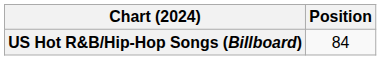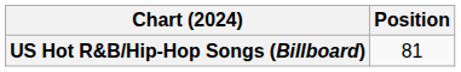 <table class="wikitable sortable plainrowheaders" style="text-align:center">
 <tr>
 <th scope="col">Chart (2024)</th>
 <th scope="col">Position</th>
 </tr>
 <tr>
 <th scope="row">US Hot R&B/Hip-Hop Songs (<em>Billboard</em>)</th>
-<td>84</td>
+<td>81</td>
 </tr>
 </table>
